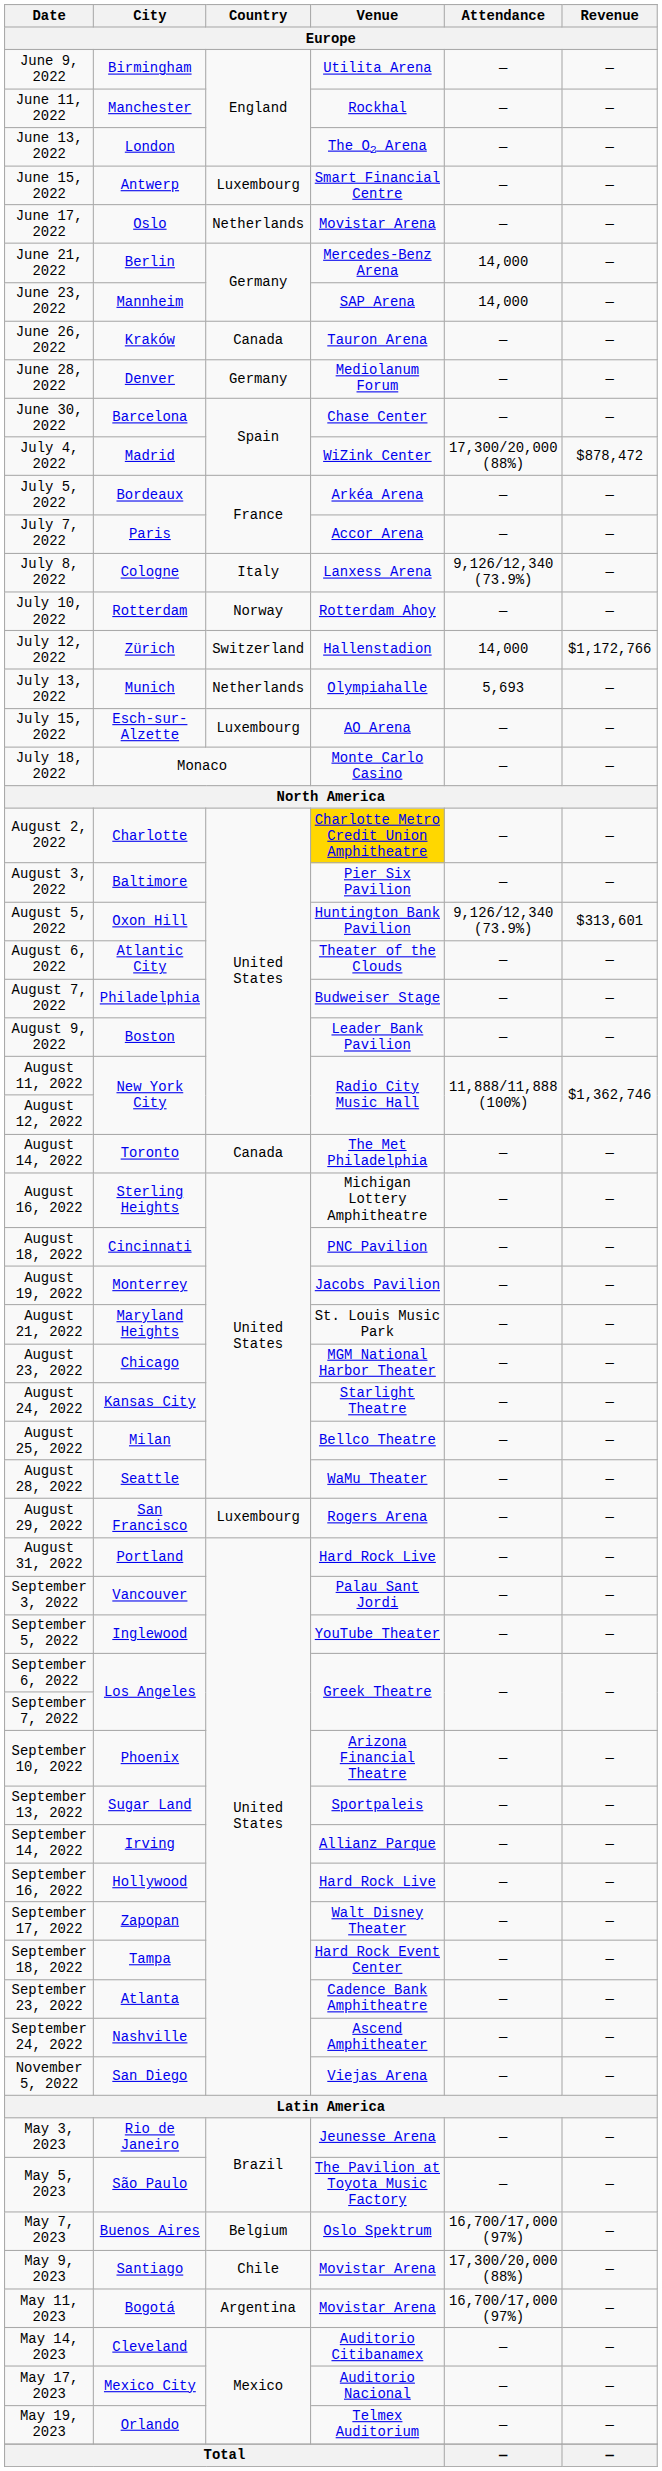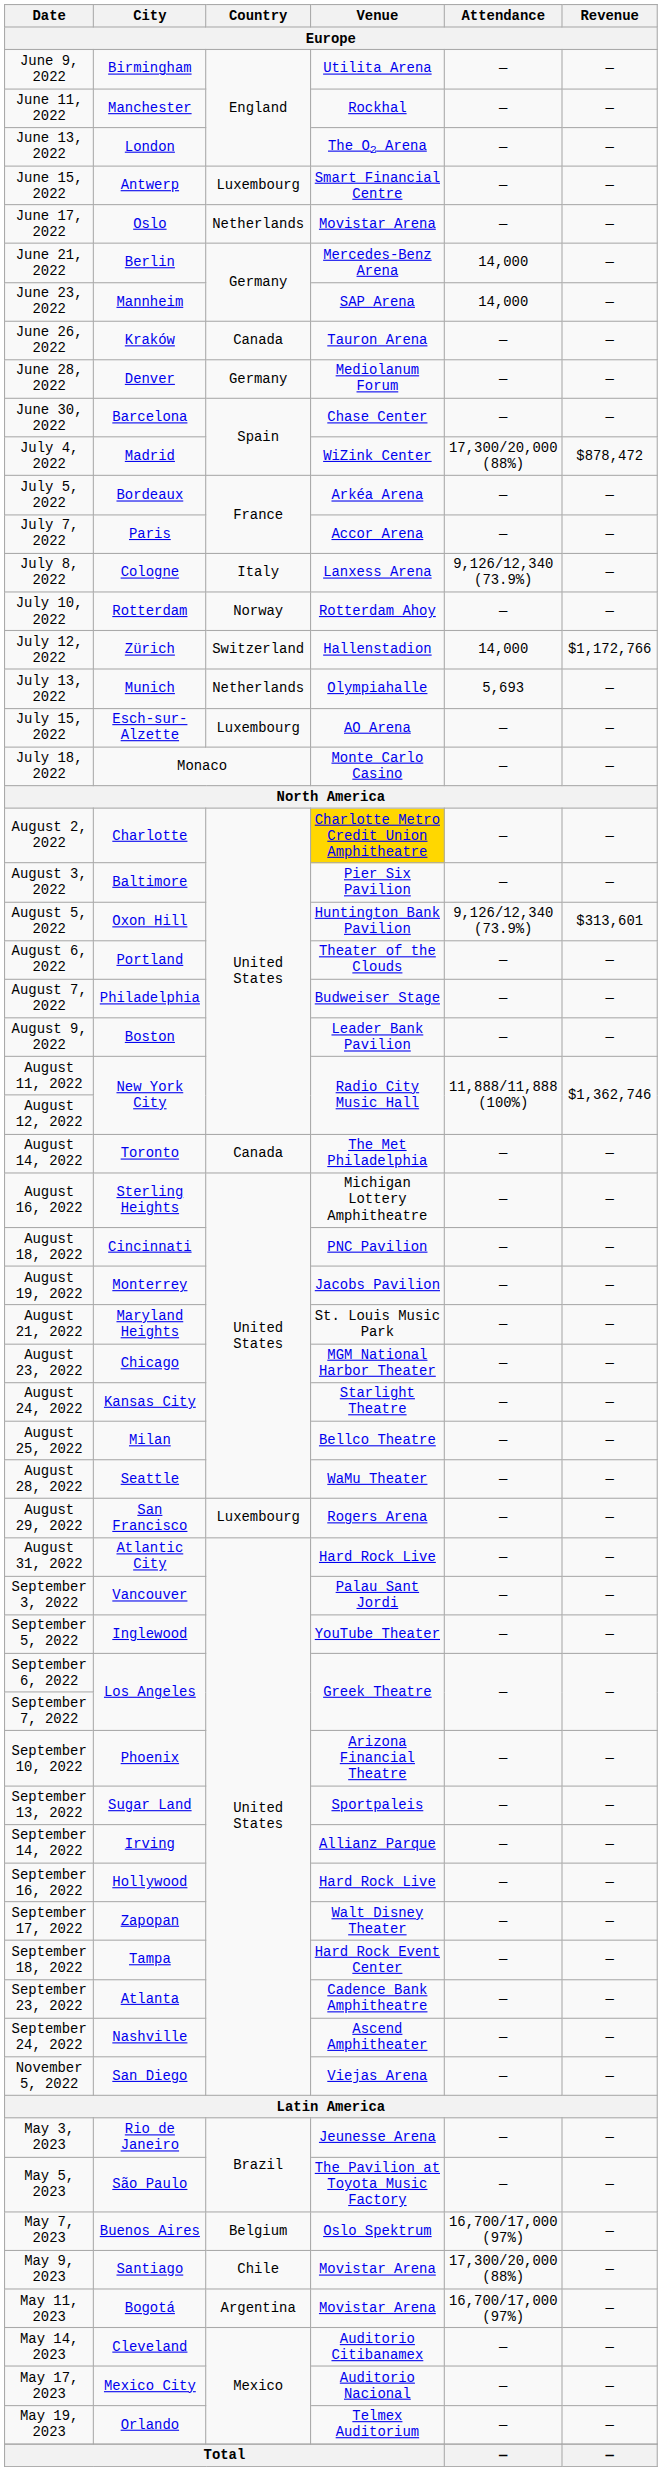 <table class="wikitable" style="text-align:center;">
 <tr>
 <th width="150">Date</th>
 <th width="150">City</th>
 <th width="150">Country</th>
 <th width="300">Venue</th>
 <th style="width:10em;">Attendance</th>
 <th style="width:10em;">Revenue</th>
 </tr>
 <tr>
 <th colspan="6">Europe</th>
 </tr>
 <tr>
 <td>June 9, 2022</td>
 <td><a href='#'>Birmingham</a></td>
 <td rowspan="3">England</td>
 <td><a href='#'>Utilita Arena</a></td>
 <td>—</td>
 <td>—</td>
 </tr>
 <tr>
 <td>June 11, 2022</td>
 <td><a href='#'>Manchester</a></td>
 <td><a href='#'>Rockhal</a></td>
 <td>—</td>
 <td>—</td>
 </tr>
 <tr>
 <td>June 13, 2022</td>
 <td><a href='#'>London</a></td>
 <td><a href='#'>The O<sub>2</sub> Arena</a></td>
 <td>—</td>
 <td>—</td>
 </tr>
 <tr>
 <td>June 15, 2022</td>
 <td><a href='#'>Antwerp</a></td>
 <td>Luxembourg</td>
 <td><a href='#'>Smart Financial Centre</a></td>
 <td>—</td>
 <td>—</td>
 </tr>
 <tr>
 <td>June 17, 2022</td>
 <td><a href='#'>Oslo</a></td>
 <td>Netherlands</td>
 <td><a href='#'>Movistar Arena</a></td>
 <td>—</td>
 <td>—</td>
 </tr>
 <tr>
 <td>June 21, 2022</td>
 <td><a href='#'>Berlin</a></td>
 <td rowspan="2">Germany</td>
 <td><a href='#'>Mercedes-Benz Arena</a></td>
 <td>14,000</td>
 <td>—</td>
 </tr>
 <tr>
 <td>June 23, 2022</td>
 <td><a href='#'>Mannheim</a></td>
 <td><a href='#'>SAP Arena</a></td>
 <td>14,000</td>
 <td>—</td>
 </tr>
 <tr>
 <td>June 26, 2022</td>
 <td><a href='#'>Kraków</a></td>
 <td>Canada</td>
 <td><a href='#'>Tauron Arena</a></td>
 <td>—</td>
 <td>—</td>
 </tr>
 <tr>
 <td>June 28, 2022</td>
 <td><a href='#'>Denver</a></td>
 <td>Germany</td>
 <td><a href='#'>Mediolanum Forum</a></td>
 <td>—</td>
 <td>—</td>
 </tr>
 <tr>
 <td>June 30, 2022</td>
 <td><a href='#'>Barcelona</a></td>
 <td rowspan="2">Spain</td>
 <td><a href='#'>Chase Center</a></td>
 <td>—</td>
 <td>—</td>
 </tr>
 <tr>
 <td>July 4, 2022</td>
 <td><a href='#'>Madrid</a></td>
 <td><a href='#'>WiZink Center</a></td>
 <td>17,300/20,000 (88%)</td>
 <td>$878,472</td>
 </tr>
 <tr>
 <td>July 5, 2022</td>
 <td><a href='#'>Bordeaux</a></td>
 <td rowspan="2">France</td>
 <td><a href='#'>Arkéa Arena</a></td>
 <td>—</td>
 <td>—</td>
 </tr>
 <tr>
 <td>July 7, 2022</td>
 <td><a href='#'>Paris</a></td>
 <td><a href='#'>Accor Arena</a></td>
 <td>—</td>
 <td>—</td>
 </tr>
 <tr>
 <td>July 8, 2022</td>
 <td><a href='#'>Cologne</a></td>
 <td>Italy</td>
 <td><a href='#'>Lanxess Arena</a></td>
 <td>9,126/12,340 (73.9%)</td>
 <td>—</td>
 </tr>
 <tr>
 <td>July 10, 2022</td>
 <td><a href='#'>Rotterdam</a></td>
 <td>Norway</td>
 <td><a href='#'>Rotterdam Ahoy</a></td>
 <td>—</td>
 <td>—</td>
 </tr>
 <tr>
 <td>July 12, 2022</td>
 <td><a href='#'>Zürich</a></td>
 <td>Switzerland</td>
 <td><a href='#'>Hallenstadion</a></td>
 <td>14,000</td>
 <td>$1,172,766</td>
 </tr>
 <tr>
 <td>July 13, 2022</td>
 <td><a href='#'>Munich</a></td>
 <td>Netherlands</td>
 <td><a href='#'>Olympiahalle</a></td>
 <td>5,693</td>
 <td>—</td>
 </tr>
 <tr>
 <td>July 15, 2022</td>
 <td><a href='#'>Esch-sur-Alzette</a></td>
 <td>Luxembourg</td>
 <td><a href='#'>AO Arena</a></td>
 <td>—</td>
 <td>—</td>
 </tr>
 <tr>
 <td>July 18, 2022</td>
 <td colspan="2">Monaco</td>
 <td><a href='#'>Monte Carlo Casino</a></td>
 <td>—</td>
 <td>—</td>
 </tr>
 <tr>
 <th colspan="6">North America</th>
 </tr>
 <tr>
 <td>August 2, 2022</td>
 <td><a href='#'>Charlotte</a></td>
 <td rowspan="8">United States</td>
 <td style="background: gold;"><a href='#'>Charlotte Metro Credit Union Amphitheatre</a></td>
 <td>—</td>
 <td>—</td>
 </tr>
 <tr>
 <td>August 3, 2022</td>
 <td><a href='#'>Baltimore</a></td>
 <td><a href='#'>Pier Six Pavilion</a></td>
 <td>—</td>
 <td>—</td>
 </tr>
 <tr>
 <td>August 5, 2022</td>
 <td><a href='#'>Oxon Hill</a></td>
 <td><a href='#'>Huntington Bank Pavilion</a></td>
 <td>9,126/12,340 (73.9%)</td>
 <td rowspan="1">$313,601</td>
 </tr>
 <tr>
 <td>August 6, 2022</td>
-<td><a href='#'>Atlantic City</a></td>
+<td><a href='#'>Portland</a></td>
 <td><a href='#'>Theater of the Clouds</a></td>
 <td>—</td>
 <td>—</td>
 </tr>
 <tr>
 <td>August 7, 2022</td>
 <td><a href='#'>Philadelphia</a></td>
 <td><a href='#'>Budweiser Stage</a></td>
 <td>—</td>
 <td>—</td>
 </tr>
 <tr>
 <td>August 9, 2022</td>
 <td><a href='#'>Boston</a></td>
 <td><a href='#'>Leader Bank Pavilion</a></td>
 <td>—</td>
 <td>—</td>
 </tr>
 <tr>
 <td>August 11, 2022</td>
 <td rowspan="2"><a href='#'>New York City</a></td>
 <td rowspan="2"><a href='#'>Radio City Music Hall</a></td>
 <td rowspan="2">11,888/11,888 (100%)</td>
 <td rowspan="2">$1,362,746</td>
 </tr>
 <tr>
 <td>August 12, 2022</td>
 </tr>
 <tr>
 <td>August 14, 2022</td>
 <td><a href='#'>Toronto</a></td>
 <td>Canada</td>
 <td><a href='#'>The Met Philadelphia</a></td>
 <td>—</td>
 <td>—</td>
 </tr>
 <tr>
 <td>August 16, 2022</td>
 <td><a href='#'>Sterling Heights</a></td>
 <td rowspan="8">United States</td>
 <td>Michigan Lottery Amphitheatre</td>
 <td>—</td>
 <td>—</td>
 </tr>
 <tr>
 <td>August 18, 2022</td>
 <td><a href='#'>Cincinnati</a></td>
 <td><a href='#'>PNC Pavilion</a></td>
 <td>—</td>
 <td>—</td>
 </tr>
 <tr>
 <td>August 19, 2022</td>
 <td><a href='#'>Monterrey</a></td>
 <td><a href='#'>Jacobs Pavilion</a></td>
 <td>—</td>
 <td>—</td>
 </tr>
 <tr>
 <td>August 21, 2022</td>
 <td><a href='#'>Maryland Heights</a></td>
 <td>St. Louis Music Park</td>
 <td>—</td>
 <td>—</td>
 </tr>
 <tr>
 <td>August 23, 2022</td>
 <td><a href='#'>Chicago</a></td>
 <td><a href='#'>MGM National Harbor Theater</a></td>
 <td>—</td>
 <td>—</td>
 </tr>
 <tr>
 <td>August 24, 2022</td>
 <td><a href='#'>Kansas City</a></td>
 <td><a href='#'>Starlight Theatre</a></td>
 <td>—</td>
 <td>—</td>
 </tr>
 <tr>
 <td>August 25, 2022</td>
 <td><a href='#'>Milan</a></td>
 <td><a href='#'>Bellco Theatre</a></td>
 <td>—</td>
 <td>—</td>
 </tr>
 <tr>
 <td>August 28, 2022</td>
 <td><a href='#'>Seattle</a></td>
 <td><a href='#'>WaMu Theater</a></td>
 <td>—</td>
 <td>—</td>
 </tr>
 <tr>
 <td>August 29, 2022</td>
 <td><a href='#'>San Francisco</a></td>
 <td>Luxembourg</td>
 <td><a href='#'>Rogers Arena</a></td>
 <td>—</td>
 <td>—</td>
 </tr>
 <tr>
 <td>August 31, 2022</td>
-<td><a href='#'>Portland</a></td>
+<td><a href='#'>Atlantic City</a></td>
 <td rowspan="14">United States</td>
 <td><a href='#'>Hard Rock Live</a></td>
 <td>—</td>
 <td>—</td>
 </tr>
 <tr>
 <td>September 3, 2022</td>
 <td><a href='#'>Vancouver</a></td>
 <td><a href='#'>Palau Sant Jordi</a></td>
 <td>—</td>
 <td>—</td>
 </tr>
 <tr>
 <td>September 5, 2022</td>
 <td><a href='#'>Inglewood</a></td>
 <td><a href='#'>YouTube Theater</a></td>
 <td>—</td>
 <td>—</td>
 </tr>
 <tr>
 <td>September 6, 2022</td>
 <td rowspan="2"><a href='#'>Los Angeles</a></td>
 <td rowspan="2"><a href='#'>Greek Theatre</a></td>
 <td rowspan="2">—</td>
 <td rowspan="2">—</td>
 </tr>
 <tr>
 <td>September 7, 2022</td>
 </tr>
 <tr>
 <td>September 10, 2022</td>
 <td><a href='#'>Phoenix</a></td>
 <td><a href='#'>Arizona Financial Theatre</a></td>
 <td>—</td>
 <td>—</td>
 </tr>
 <tr>
 <td>September 13, 2022</td>
 <td><a href='#'>Sugar Land</a></td>
 <td><a href='#'>Sportpaleis</a></td>
 <td>—</td>
 <td>—</td>
 </tr>
 <tr>
 <td>September 14, 2022</td>
 <td><a href='#'>Irving</a></td>
 <td><a href='#'>Allianz Parque</a></td>
 <td>—</td>
 <td>—</td>
 </tr>
 <tr>
 <td>September 16, 2022</td>
 <td><a href='#'>Hollywood</a></td>
 <td><a href='#'>Hard Rock Live</a></td>
 <td>—</td>
 <td>—</td>
 </tr>
 <tr>
 <td>September 17, 2022</td>
 <td><a href='#'>Zapopan</a></td>
 <td><a href='#'>Walt Disney Theater</a></td>
 <td>—</td>
 <td>—</td>
 </tr>
 <tr>
 <td>September 18, 2022</td>
 <td><a href='#'>Tampa</a></td>
 <td><a href='#'>Hard Rock Event Center</a></td>
 <td>—</td>
 <td>—</td>
 </tr>
 <tr>
 <td>September 23, 2022</td>
 <td><a href='#'>Atlanta</a></td>
 <td><a href='#'>Cadence Bank Amphitheatre</a></td>
 <td>—</td>
 <td>—</td>
 </tr>
 <tr>
 <td>September 24, 2022</td>
 <td><a href='#'>Nashville</a></td>
 <td><a href='#'>Ascend Amphitheater</a></td>
 <td>—</td>
 <td>—</td>
 </tr>
 <tr>
 <td>November 5, 2022</td>
 <td><a href='#'>San Diego</a></td>
 <td><a href='#'>Viejas Arena</a></td>
 <td>—</td>
 <td>—</td>
 </tr>
 <tr>
 <th colspan="6">Latin America</th>
 </tr>
 <tr>
 <td>May 3, 2023</td>
 <td><a href='#'>Rio de Janeiro</a></td>
 <td rowspan="2">Brazil</td>
 <td><a href='#'>Jeunesse Arena</a></td>
 <td>—</td>
 <td>—</td>
 </tr>
 <tr>
 <td>May 5, 2023</td>
 <td><a href='#'>São Paulo</a></td>
 <td><a href='#'>The Pavilion at Toyota Music Factory</a></td>
 <td>—</td>
 <td>—</td>
 </tr>
 <tr>
 <td>May 7, 2023</td>
 <td><a href='#'>Buenos Aires</a></td>
 <td>Belgium</td>
 <td><a href='#'>Oslo Spektrum</a></td>
 <td>16,700/17,000 (97%)</td>
 <td>—</td>
 </tr>
 <tr>
 <td>May 9, 2023</td>
 <td><a href='#'>Santiago</a></td>
 <td>Chile</td>
 <td><a href='#'>Movistar Arena</a></td>
 <td>17,300/20,000 (88%)</td>
 <td>—</td>
 </tr>
 <tr>
 <td>May 11, 2023</td>
 <td><a href='#'>Bogotá</a></td>
 <td>Argentina</td>
 <td><a href='#'>Movistar Arena</a></td>
 <td>16,700/17,000 (97%)</td>
 <td>—</td>
 </tr>
 <tr>
 <td>May 14, 2023</td>
 <td><a href='#'>Cleveland</a></td>
 <td rowspan="3">Mexico</td>
 <td><a href='#'>Auditorio Citibanamex</a></td>
 <td>—</td>
 <td>—</td>
 </tr>
 <tr>
 <td>May 17, 2023</td>
 <td><a href='#'>Mexico City</a></td>
 <td><a href='#'>Auditorio Nacional</a></td>
 <td>—</td>
 <td>—</td>
 </tr>
 <tr>
 <td>May 19, 2023</td>
 <td><a href='#'>Orlando</a></td>
 <td><a href='#'>Telmex Auditorium</a></td>
 <td>—</td>
 <td>—</td>
 </tr>
 <tr>
 </tr>
 <tr>
 <th colspan="4">Total</th>
 <th>—</th>
 <th>—</th>
 </tr>
 </table>
